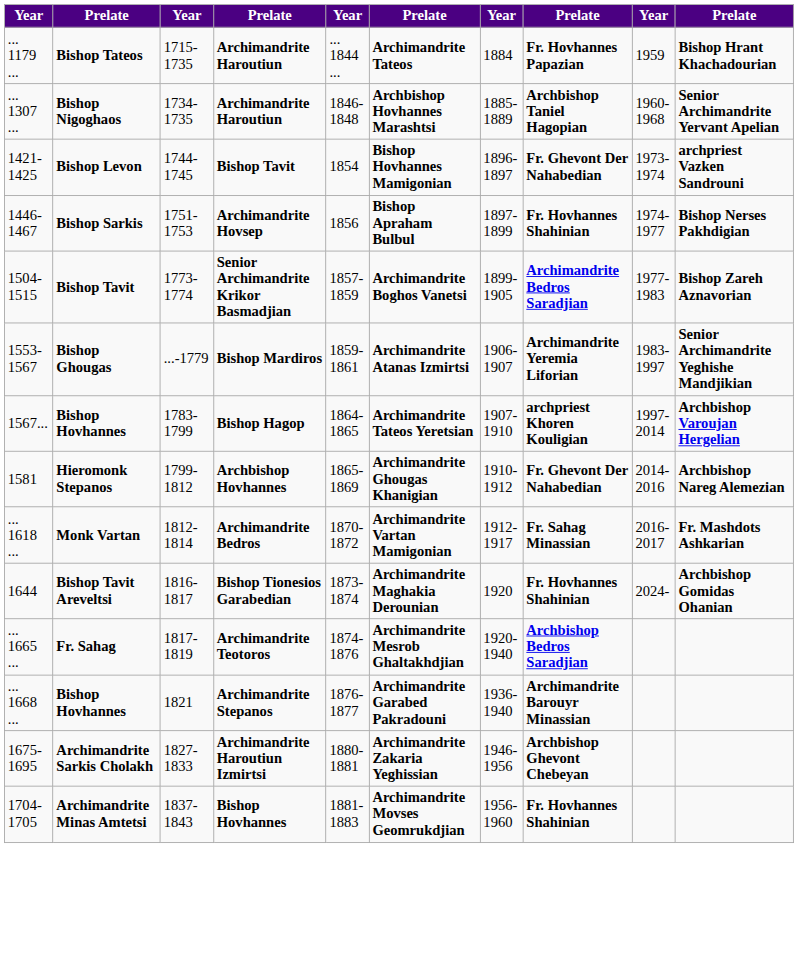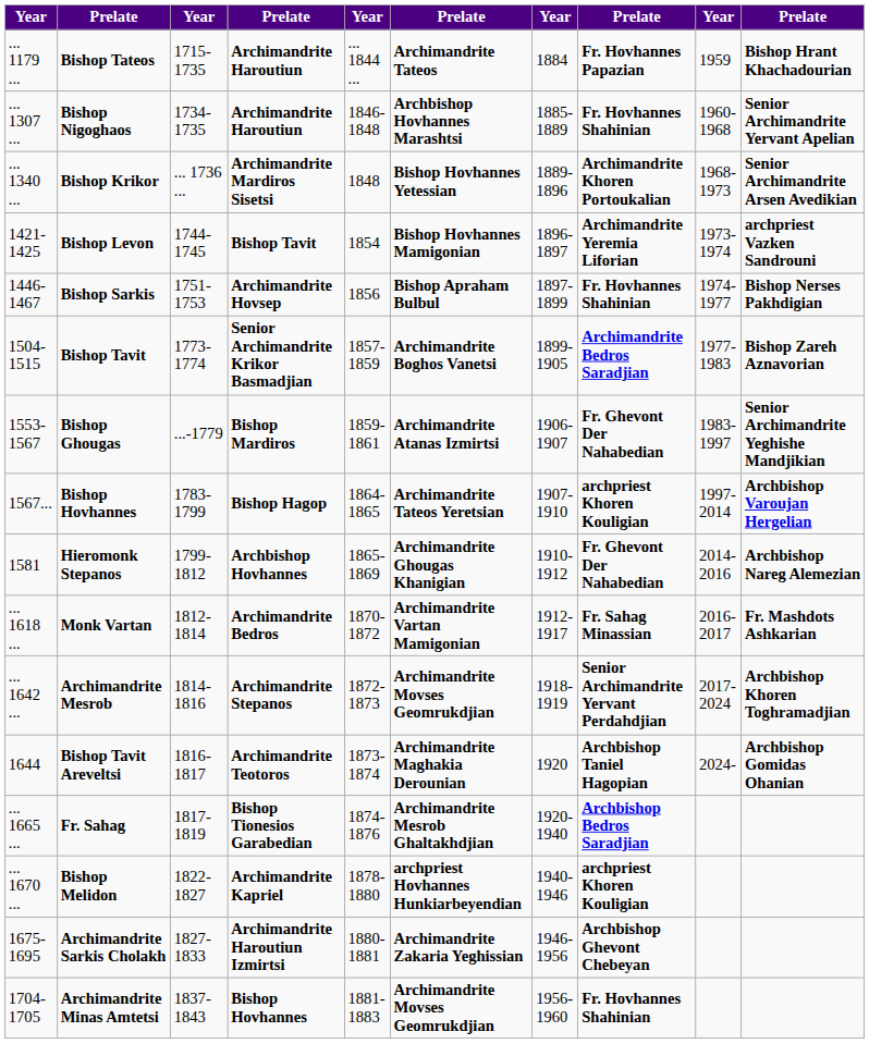 <table class="wikitable">
 <tr>
 <th ! style="background-color: #4B0082; color:#fff; text-align: center;">Year</th>
 <th ! style="background-color: #4B0082; color:#fff; text-align: center;">Prelate</th>
 <th ! style="background-color: #4B0082; color:#fff; text-align: center;">Year</th>
 <th ! style="background-color: #4B0082; color:#fff; text-align: center;">Prelate</th>
 <th ! style="background-color: #4B0082; color:#fff; text-align: center;">Year</th>
 <th ! style="background-color: #4B0082; color:#fff; text-align: center;">Prelate</th>
 <th ! style="background-color: #4B0082; color:#fff; text-align: center;">Year</th>
 <th ! style="background-color: #4B0082; color:#fff; text-align: center;">Prelate</th>
 <th ! style="background-color: #4B0082; color:#fff; text-align: center;">Year</th>
 <th ! style="background-color: #4B0082; color:#fff; text-align: center;">Prelate</th>
 </tr>
 <tr>
 <td>... 1179 ...</td>
 <td><strong>Bishop Tateos</strong></td>
 <td>1715-1735</td>
 <td><strong>Archimandrite Haroutiun</strong></td>
 <td>... 1844 ...</td>
 <td><strong>Archimandrite Tateos</strong></td>
 <td>1884</td>
 <td><strong>Fr. Hovhannes Papazian</strong></td>
 <td>1959</td>
 <td><strong>Bishop Hrant Khachadourian</strong></td>
 </tr>
 <tr>
 <td>... 1307 ...</td>
 <td><strong>Bishop Nigoghaos</strong></td>
 <td>1734-1735</td>
 <td><strong>Archimandrite Haroutiun</strong></td>
 <td>1846-1848</td>
 <td><strong>Archbishop Hovhannes Marashtsi</strong></td>
 <td>1885-1889</td>
-<td><strong>Archbishop Taniel Hagopian</strong></td>
+<td><strong>Fr. Hovhannes Shahinian</strong></td>
 <td>1960-1968</td>
 <td><strong>Senior Archimandrite Yervant Apelian</strong></td>
+</tr>
+<tr>
+<td>... 1340 ...</td>
+<td><strong>Bishop Krikor</strong></td>
+<td>... 1736 ...</td>
+<td><strong>Archimandrite Mardiros Sisetsi</strong></td>
+<td>1848</td>
+<td><strong>Bishop Hovhannes Yetessian</strong></td>
+<td>1889-1896</td>
+<td><strong>Archimandrite Khoren Portoukalian</strong></td>
+<td>1968-1973</td>
+<td><strong>Senior Archimandrite Arsen Avedikian</strong></td>
 </tr>
 <tr>
 <td>1421-1425</td>
 <td><strong>Bishop Levon</strong></td>
 <td>1744-1745</td>
 <td><strong>Bishop Tavit</strong></td>
 <td>1854</td>
 <td><strong>Bishop Hovhannes Mamigonian</strong></td>
 <td>1896-1897</td>
-<td><strong>Fr. Ghevont Der Nahabedian</strong></td>
+<td><strong>Archimandrite Yeremia Liforian</strong></td>
 <td>1973-1974</td>
 <td><strong>archpriest Vazken Sandrouni</strong></td>
 </tr>
 <tr>
 <td>1446-1467</td>
 <td><strong>Bishop Sarkis</strong></td>
 <td>1751-1753</td>
 <td><strong>Archimandrite Hovsep</strong></td>
 <td>1856</td>
 <td><strong>Bishop Apraham Bulbul</strong></td>
 <td>1897-1899</td>
 <td><strong>Fr. Hovhannes Shahinian</strong></td>
 <td>1974-1977</td>
 <td><strong>Bishop Nerses Pakhdigian</strong></td>
 </tr>
 <tr>
 <td>1504-1515</td>
 <td><strong>Bishop Tavit</strong></td>
 <td>1773-1774</td>
 <td><strong>Senior Archimandrite Krikor Basmadjian</strong></td>
 <td>1857-1859</td>
 <td><strong>Archimandrite Boghos Vanetsi</strong></td>
 <td>1899-1905</td>
 <td><strong><a href='#'>Archimandrite Bedros Saradjian</a></strong></td>
 <td>1977-1983</td>
 <td><strong>Bishop Zareh Aznavorian</strong></td>
 </tr>
 <tr>
 <td>1553-1567</td>
 <td><strong>Bishop Ghougas</strong></td>
 <td>...-1779</td>
 <td><strong>Bishop Mardiros</strong></td>
 <td>1859-1861</td>
 <td><strong>Archimandrite Atanas Izmirtsi</strong></td>
 <td>1906-1907</td>
-<td><strong>Archimandrite Yeremia Liforian</strong></td>
+<td><strong>Fr. Ghevont Der Nahabedian</strong></td>
 <td>1983-1997</td>
 <td><strong>Senior Archimandrite Yeghishe Mandjikian</strong></td>
 </tr>
 <tr>
 <td>1567...</td>
 <td><strong>Bishop Hovhannes</strong></td>
 <td>1783-1799</td>
 <td><strong>Bishop Hagop</strong></td>
 <td>1864-1865</td>
 <td><strong>Archimandrite Tateos Yeretsian</strong></td>
 <td>1907-1910</td>
 <td><strong>archpriest Khoren Kouligian</strong></td>
 <td>1997-2014</td>
 <td><strong>Archbishop <a href='#'>Varoujan Hergelian</a></strong></td>
 </tr>
 <tr>
 <td>1581</td>
 <td><strong>Hieromonk Stepanos</strong></td>
 <td>1799-1812</td>
 <td><strong>Archbishop Hovhannes</strong></td>
 <td>1865-1869</td>
 <td><strong>Archimandrite Ghougas Khanigian</strong></td>
 <td>1910-1912</td>
 <td><strong>Fr. Ghevont Der Nahabedian</strong></td>
 <td>2014-2016</td>
 <td><strong>Archbishop Nareg Alemezian</strong></td>
 </tr>
 <tr>
 <td>... 1618 ...</td>
 <td><strong>Monk Vartan</strong></td>
 <td>1812-1814</td>
 <td><strong>Archimandrite Bedros</strong></td>
 <td>1870-1872</td>
 <td><strong>Archimandrite Vartan Mamigonian</strong></td>
 <td>1912-1917</td>
 <td><strong>Fr. Sahag Minassian</strong></td>
 <td>2016-2017</td>
 <td><strong>Fr. Mashdots Ashkarian</strong></td>
 </tr>
 <tr>
+<td>... 1642 ...</td>
+<td><strong>Archimandrite Mesrob</strong></td>
+<td>1814-1816</td>
+<td><strong>Archimandrite Stepanos</strong></td>
+<td>1872-1873</td>
+<td><strong>Archimandrite Movses Geomrukdjian</strong></td>
+<td>1918-1919</td>
+<td><strong>Senior Archimandrite Yervant Perdahdjian</strong></td>
+<td>2017-2024</td>
+<td><strong>Archbishop Khoren Toghramadjian</strong></td>
+</tr>
+<tr>
 <td>1644</td>
 <td><strong>Bishop Tavit Areveltsi</strong></td>
 <td>1816-1817</td>
-<td><strong>Bishop Tionesios Garabedian</strong></td>
+<td><strong>Archimandrite Teotoros</strong></td>
 <td>1873-1874</td>
 <td><strong>Archimandrite Maghakia Derounian</strong></td>
 <td>1920</td>
-<td><strong>Fr. Hovhannes Shahinian</strong></td>
+<td><strong>Archbishop Taniel Hagopian</strong></td>
 <td>2024-</td>
 <td><strong>Archbishop Gomidas Ohanian</strong></td>
 </tr>
 <tr>
 <td>... 1665 ...</td>
 <td><strong>Fr. Sahag</strong></td>
 <td>1817-1819</td>
-<td><strong>Archimandrite Teotoros</strong></td>
+<td><strong>Bishop Tionesios Garabedian</strong></td>
 <td>1874-1876</td>
 <td><strong>Archimandrite Mesrob Ghaltakhdjian</strong></td>
 <td>1920-1940</td>
 <td><strong><a href='#'>Archbishop Bedros Saradjian</a></strong></td>
 <td></td>
 <td></td>
 </tr>
 <tr>
-<td>... 1668 ...</td>
-<td><strong>Bishop Hovhannes</strong></td>
-<td>1821</td>
-<td><strong>Archimandrite Stepanos</strong></td>
-<td>1876-1877</td>
-<td><strong>Archimandrite Garabed Pakradouni</strong></td>
-<td>1936-1940</td>
-<td><strong>Archimandrite Barouyr Minassian</strong></td>
+<td>... 1670 ...</td>
+<td><strong>Bishop Melidon</strong></td>
+<td>1822-1827</td>
+<td><strong>Archimandrite Kapriel</strong></td>
+<td>1878-1880</td>
+<td><strong>archpriest Hovhannes Hunkiarbeyendian</strong></td>
+<td>1940-1946</td>
+<td><strong>archpriest Khoren Kouligian</strong></td>
 <td></td>
 <td></td>
 </tr>
 <tr>
 <td>1675-1695</td>
 <td><strong>Archimandrite Sarkis Cholakh</strong></td>
 <td>1827-1833</td>
 <td><strong>Archimandrite Haroutiun Izmirtsi</strong></td>
 <td>1880-1881</td>
 <td><strong>Archimandrite Zakaria Yeghissian</strong></td>
 <td>1946-1956</td>
 <td><strong>Archbishop Ghevont Chebeyan</strong></td>
 <td></td>
 <td></td>
 </tr>
 <tr>
 <td>1704-1705</td>
 <td><strong>Archimandrite Minas Amtetsi</strong></td>
 <td>1837-1843</td>
 <td><strong>Bishop Hovhannes</strong></td>
 <td>1881-1883</td>
 <td><strong>Archimandrite Movses Geomrukdjian</strong></td>
 <td>1956-1960</td>
 <td><strong>Fr. Hovhannes Shahinian</strong></td>
 <td></td>
 <td></td>
 </tr>
 </table>
